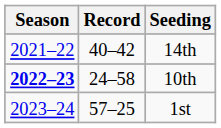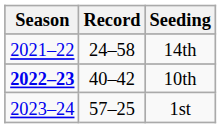 <table class="wikitable sortable" align="right">
 <tr>
 <th style="font-size:11px;text-align:center;line-height:110%">Season</th>
 <th style="font-size:11px;text-align:center;line-height:110%">Record</th>
 <th style="font-size:11px;text-align:center;line-height:110%">Seeding</th>
 </tr>
 <tr align="left">
 <td style="background:#F9F9F9;font-size:11px;font-weight:normal;text-align:center;line-height:110%"><a href='#'>2021–22</a></td>
-<td style="background:#F9F9F9;font-size:11px;font-weight:normal;text-align:center;line-height:110%">40–42</td>
+<td style="background:#F9F9F9;font-size:11px;font-weight:normal;text-align:center;line-height:110%">24–58</td>
 <td style="background:#F9F9F9;font-size:11px;font-weight:normal;text-align:center;line-height:110%">14th</td>
 </tr>
 <tr align="left">
 <td style="background:#F9F9F9;font-size:11px;font-weight:normal;text-align:center;line-height:110%"><strong><a href='#'>2022–23</a></strong></td>
-<td style="background:#F9F9F9;font-size:11px;font-weight:normal;text-align:center;line-height:110%">24–58</td>
+<td style="background:#F9F9F9;font-size:11px;font-weight:normal;text-align:center;line-height:110%">40–42</td>
 <td style="background:#F9F9F9;font-size:11px;font-weight:normal;text-align:center;line-height:110%">10th</td>
 </tr>
 <tr align="left">
 <td style="background:#F9F9F9;font-size:11px;font-weight:normal;text-align:center;line-height:110%"><a href='#'>2023–24</a></td>
 <td style="background:#F9F9F9;font-size:11px;font-weight:normal;text-align:center;line-height:110%">57–25</td>
 <td style="background:#F9F9F9;font-size:11px;font-weight:normal;text-align:center;line-height:110%">1st</td>
 </tr>
 </table>
